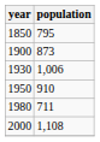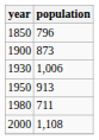 <table class="wikitable">
 <tr>
 <th>year</th>
 <th>population</th>
 </tr>
 <tr>
 <td>1850</td>
-<td>795</td>
+<td>796</td>
 </tr>
 <tr>
 <td>1900</td>
 <td>873</td>
 </tr>
 <tr>
 <td>1930</td>
 <td>1,006</td>
 </tr>
 <tr>
 <td>1950</td>
-<td>910</td>
+<td>913</td>
 </tr>
 <tr>
 <td>1980</td>
 <td>711</td>
 </tr>
 <tr>
 <td>2000</td>
 <td>1,108</td>
 </tr>
 <tr>
 </tr>
 </table>
